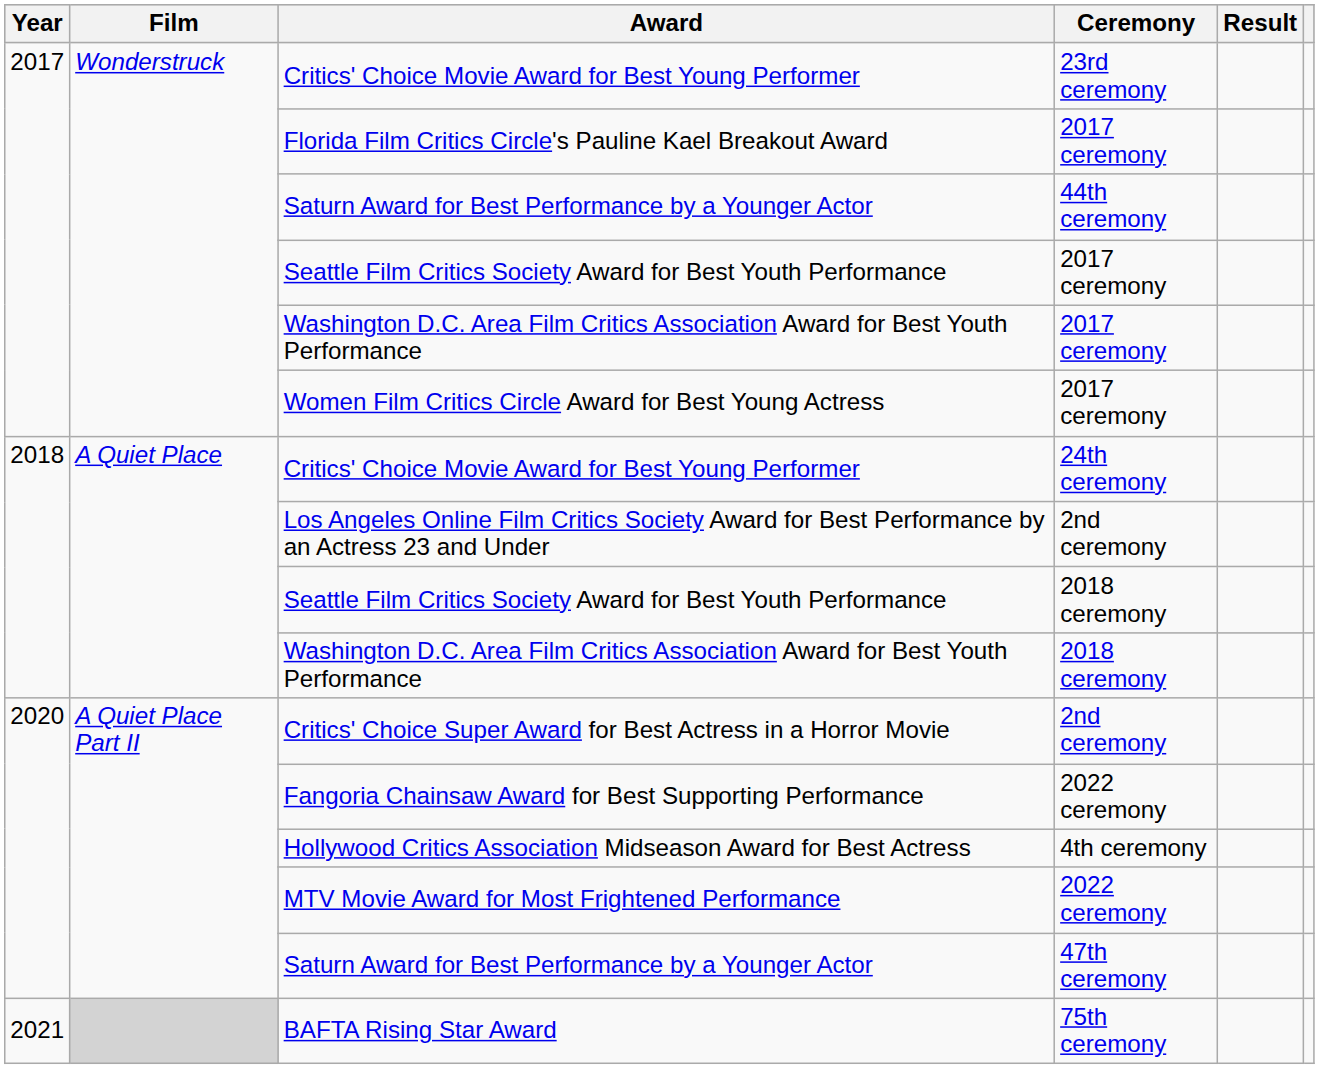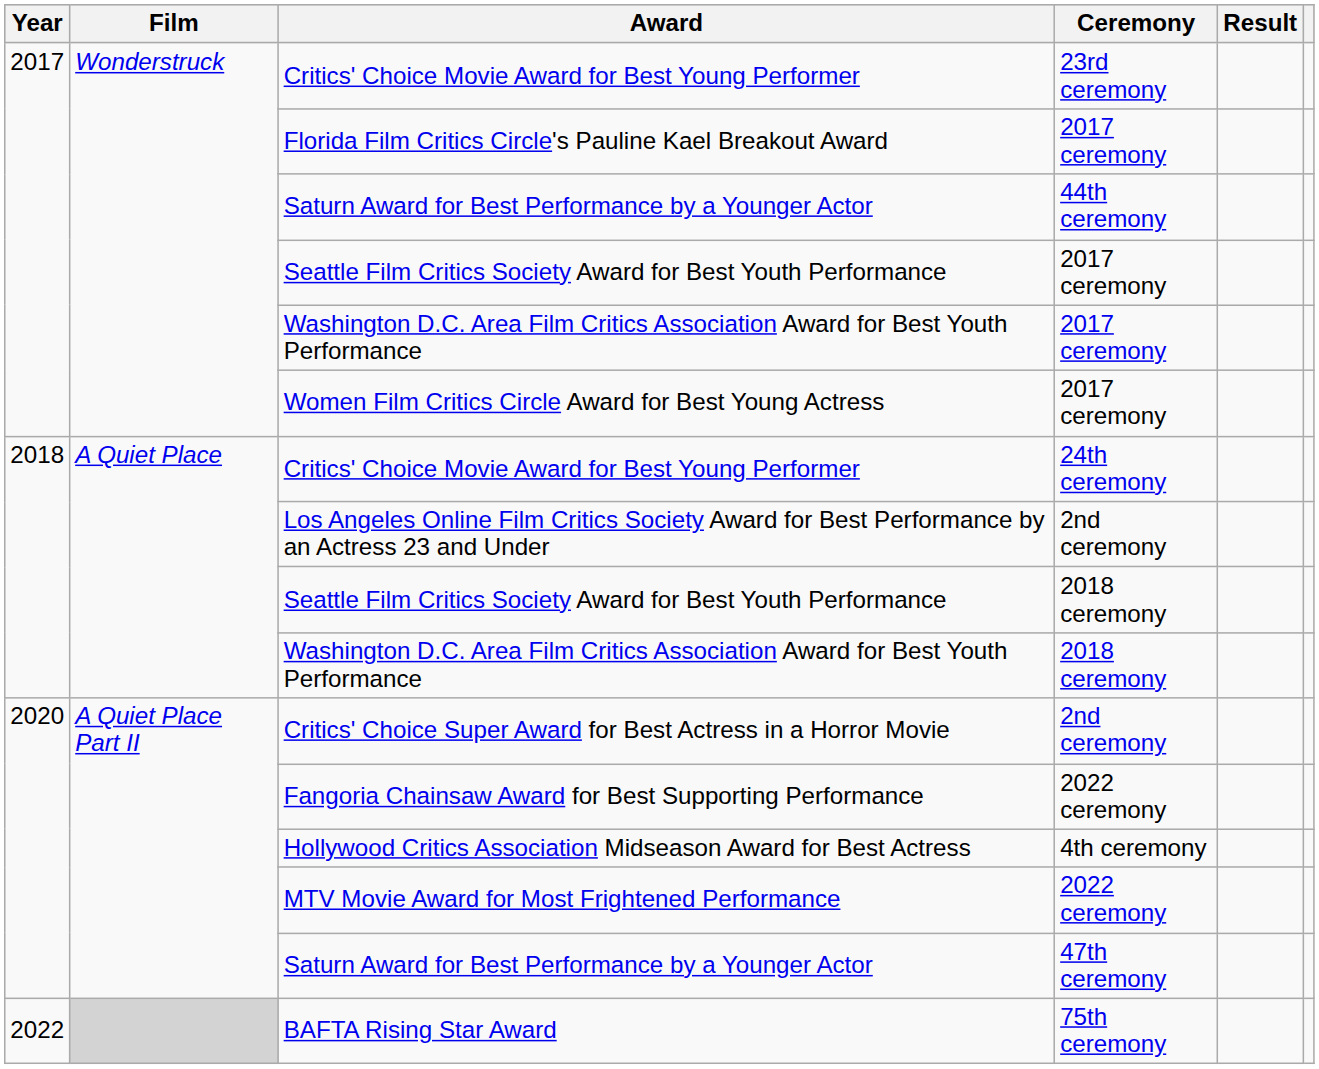 <table class="wikitable sortable">
 <tr style="background:#ccc; text-align:center;">
 <th scope="col" class="unsortable">Year</th>
 <th scope="col" class="unsortable">Film</th>
 <th scope="col" class="unsortable">Award</th>
 <th scope="col" class="unsortable">Ceremony</th>
 <th scope="col" class="unsortable">Result</th>
 <th scope="col" class="unsortable"></th>
 </tr>
 <tr>
 <td rowspan = "6" style="vertical-align:top;">2017</td>
 <td rowspan = "6" style="vertical-align:top;"><em><a href='#'>Wonderstruck</a></em></td>
 <td><a href='#'>Critics' Choice Movie Award for Best Young Performer</a></td>
 <td><a href='#'>23rd ceremony</a></td>
 <td></td>
 <td style="text-align:center;"></td>
 </tr>
 <tr>
 <td><a href='#'>Florida Film Critics Circle</a>'s Pauline Kael Breakout Award</td>
 <td><a href='#'>2017 ceremony</a></td>
 <td></td>
 <td style="text-align:center;"></td>
 </tr>
 <tr>
 <td><a href='#'>Saturn Award for Best Performance by a Younger Actor</a></td>
 <td><a href='#'>44th ceremony</a></td>
 <td></td>
 <td style="text-align:center;"></td>
 </tr>
 <tr>
 <td><a href='#'>Seattle Film Critics Society</a> Award for Best Youth Performance</td>
 <td>2017 ceremony</td>
 <td></td>
 <td style="text-align:center;"></td>
 </tr>
 <tr>
 <td><a href='#'>Washington D.C. Area Film Critics Association</a> Award for Best Youth Performance</td>
 <td><a href='#'>2017 ceremony</a></td>
 <td></td>
 <td style="text-align:center;"></td>
 </tr>
 <tr>
 <td><a href='#'>Women Film Critics Circle</a> Award for Best Young Actress</td>
 <td>2017 ceremony</td>
 <td></td>
 <td style="text-align:center;"></td>
 </tr>
 <tr>
 <td rowspan = "4" style="vertical-align:top;">2018</td>
 <td rowspan = "4" style="vertical-align:top;"><em><a href='#'>A Quiet Place</a></em></td>
 <td><a href='#'>Critics' Choice Movie Award for Best Young Performer</a></td>
 <td><a href='#'>24th ceremony</a></td>
 <td></td>
 <td style="text-align:center;"></td>
 </tr>
 <tr>
 <td><a href='#'>Los Angeles Online Film Critics Society</a> Award for Best Performance by an Actress 23 and Under</td>
 <td>2nd ceremony</td>
 <td></td>
 <td style="text-align:center;"></td>
 </tr>
 <tr>
 <td><a href='#'>Seattle Film Critics Society</a> Award for Best Youth Performance</td>
 <td>2018 ceremony</td>
 <td></td>
 <td style="text-align:center;"></td>
 </tr>
 <tr>
 <td><a href='#'>Washington D.C. Area Film Critics Association</a> Award for Best Youth Performance</td>
 <td><a href='#'>2018 ceremony</a></td>
 <td></td>
 <td style="text-align:center;"></td>
 </tr>
 <tr>
 <td rowspan = "5" style="vertical-align:top;">2020</td>
 <td rowspan = "5" style="vertical-align:top;"><em><a href='#'>A Quiet Place Part II</a></em></td>
 <td><a href='#'>Critics' Choice Super Award</a> for Best Actress in a Horror Movie</td>
 <td><a href='#'>2nd ceremony</a></td>
 <td></td>
 <td style="text-align:center;"></td>
 </tr>
 <tr>
 <td><a href='#'>Fangoria Chainsaw Award</a> for Best Supporting Performance</td>
 <td>2022 ceremony</td>
 <td></td>
 <td style="text-align:center;"></td>
 </tr>
 <tr>
 <td><a href='#'>Hollywood Critics Association</a> Midseason Award for Best Actress</td>
 <td>4th ceremony</td>
 <td></td>
 <td style="text-align:center;"></td>
 </tr>
 <tr>
 <td><a href='#'>MTV Movie Award for Most Frightened Performance</a></td>
 <td><a href='#'>2022 ceremony</a></td>
 <td></td>
 <td style="text-align:center;"></td>
 </tr>
 <tr>
 <td><a href='#'>Saturn Award for Best Performance by a Younger Actor</a></td>
 <td><a href='#'>47th ceremony</a></td>
 <td></td>
 <td style="text-align:center;"></td>
 </tr>
 <tr>
-<td>2021</td>
+<td>2022</td>
 <td style="background: lightgray"></td>
 <td><a href='#'>BAFTA Rising Star Award</a></td>
 <td><a href='#'>75th ceremony</a></td>
 <td></td>
 <td style="text-align:center;"></td>
 </tr>
 </table>
